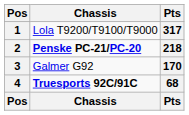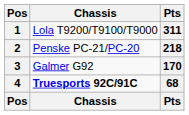 <table class="wikitable" style="font-size: 85%;; text-align:center;">
 <tr>
 <th valign="middle">Pos</th>
 <th valign="middle">Chassis</th>
 <th valign="middle">Pts</th>
 </tr>
 <tr>
 <th>1</th>
 <td align="left"> <a href='#'>Lola</a> T9200/T9100/T9000</td>
-<th>317</th>
+<th>311</th>
 </tr>
 <tr>
 <th>2</th>
-<td align="left"><strong> <a href='#'>Penske</a> PC-21/<a href='#'>PC-20</a></strong></td>
+<td align="left"> <a href='#'>Penske</a> PC-21/<a href='#'>PC-20</a></td>
 <th>218</th>
 </tr>
 <tr>
 <th>3</th>
 <td align="left"> <a href='#'>Galmer</a> G92</td>
 <th>170</th>
 </tr>
 <tr>
 <th>4</th>
 <td align="left"><strong> <a href='#'>Truesports</a> 92C/91C</strong></td>
 <th>68</th>
 </tr>
 <tr>
 <th valign="middle">Pos</th>
 <th valign="middle">Chassis</th>
 <th valign="middle">Pts</th>
 </tr>
 </table>
